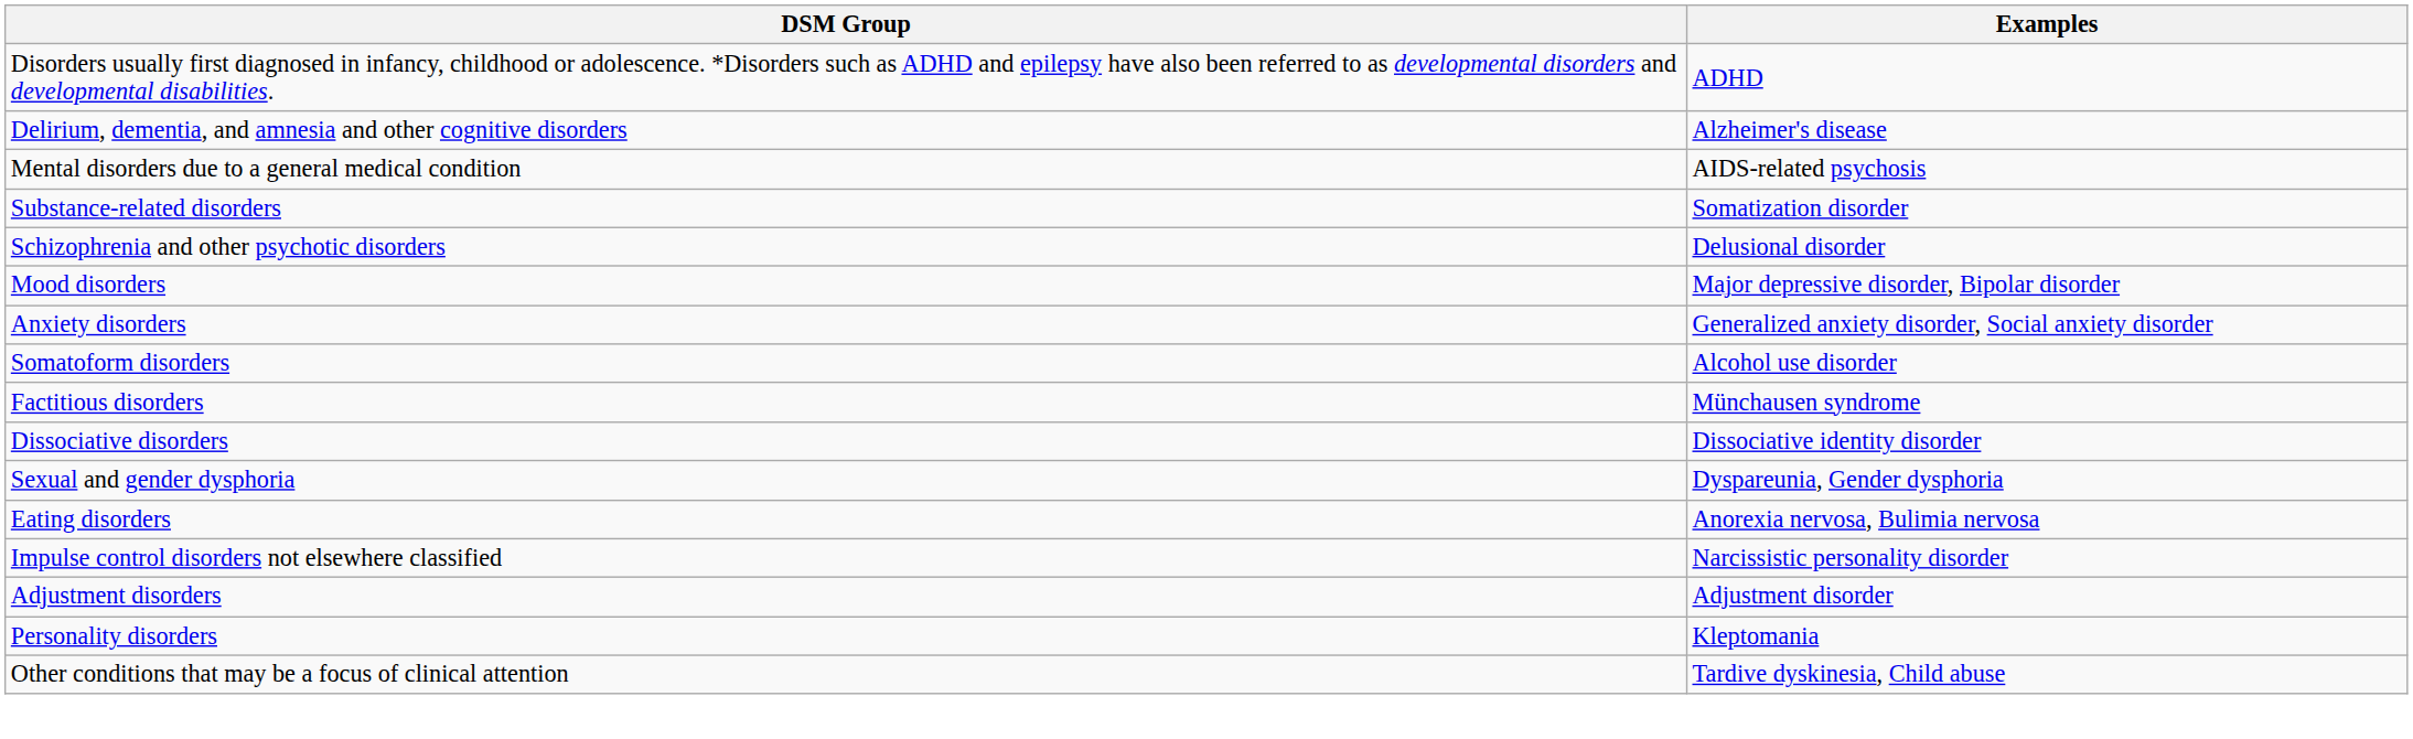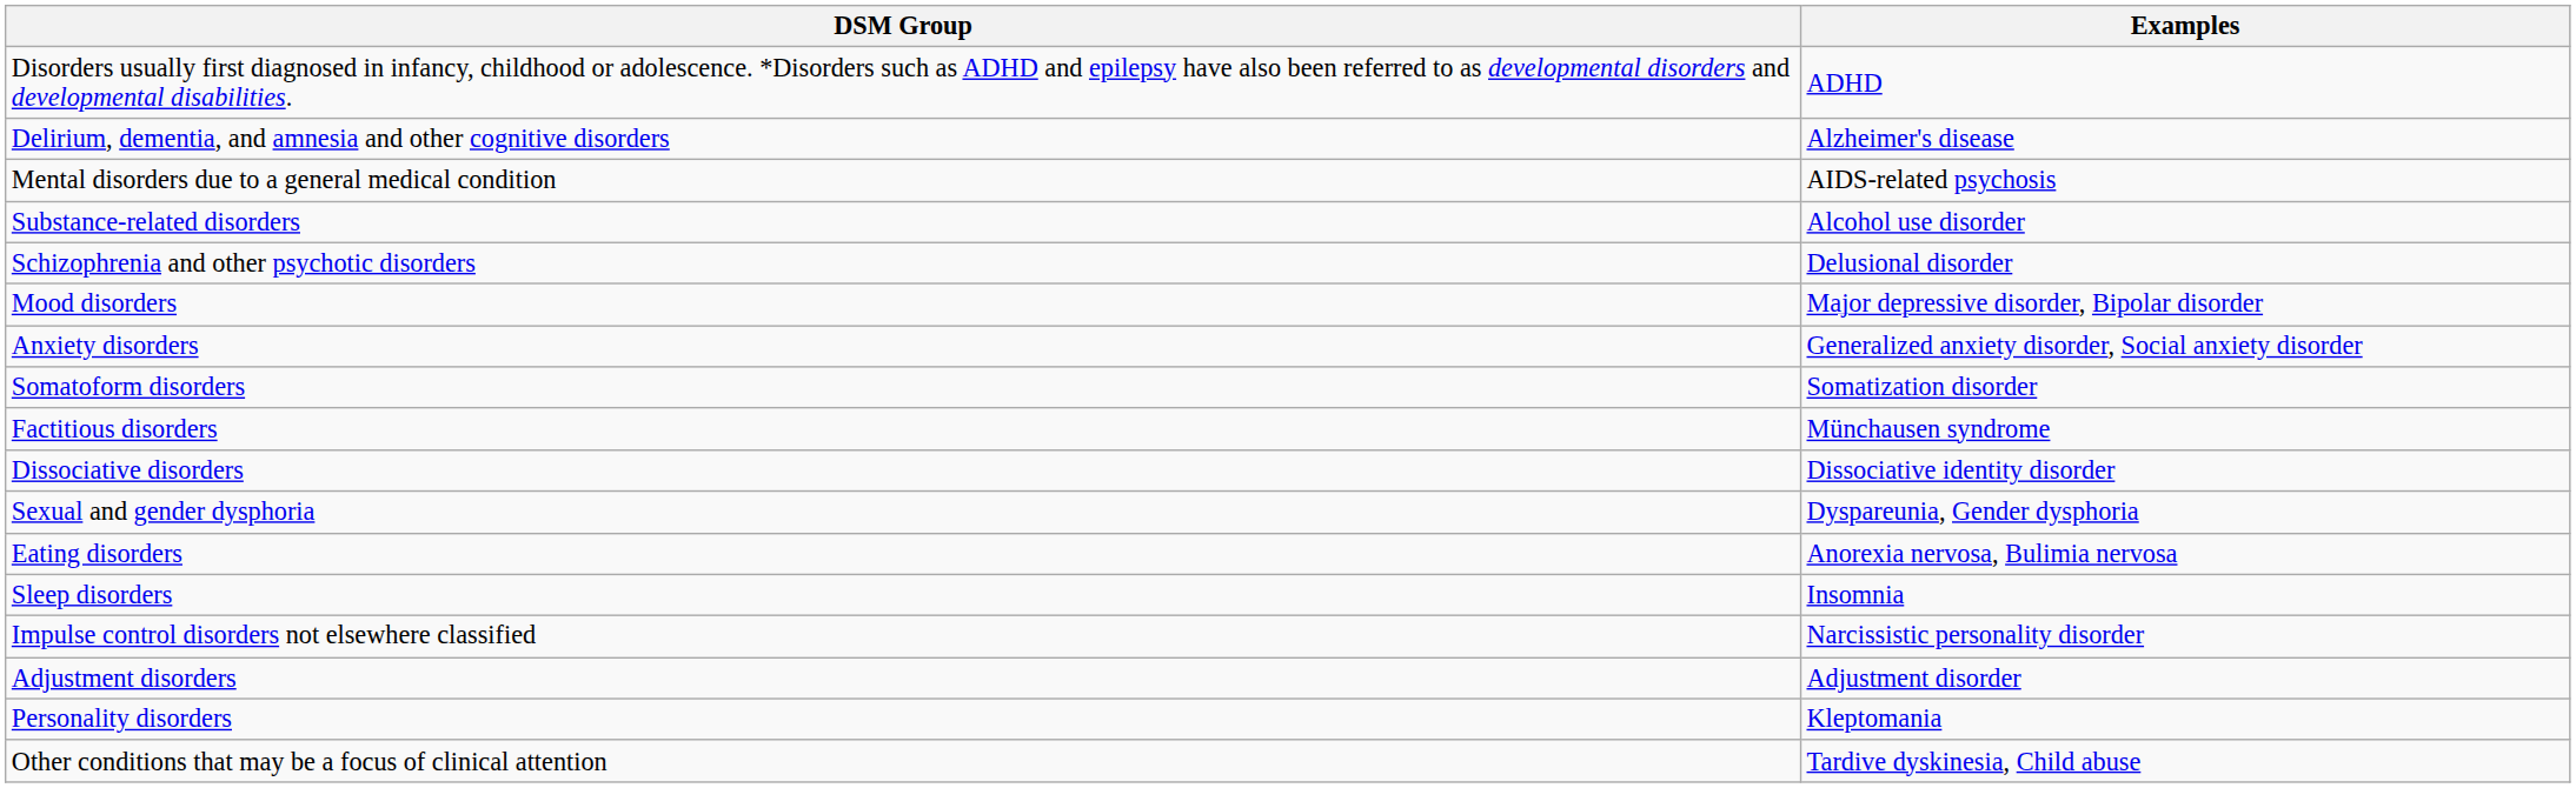 <table class=wikitable>
 <tr>
 <th style="width:70%;">DSM Group</th>
 <th>Examples</th>
 </tr>
 <tr>
 <td>Disorders usually first diagnosed in infancy, childhood or adolescence. *Disorders such as <a href='#'>ADHD</a> and <a href='#'>epilepsy</a> have also been referred to as <em><a href='#'>developmental disorders</a></em> and <em><a href='#'>developmental disabilities</a></em>.</td>
 <td><a href='#'>ADHD</a></td>
 </tr>
 <tr>
 <td><a href='#'>Delirium</a>, <a href='#'>dementia</a>, and <a href='#'>amnesia</a> and other <a href='#'>cognitive disorders</a></td>
 <td><a href='#'>Alzheimer's disease</a></td>
 </tr>
 <tr>
 <td>Mental disorders due to a general medical condition</td>
 <td>AIDS-related <a href='#'>psychosis</a></td>
 </tr>
 <tr>
 <td><a href='#'>Substance-related disorders</a></td>
-<td><a href='#'>Somatization disorder</a></td>
+<td><a href='#'>Alcohol use disorder</a></td>
 </tr>
 <tr>
 <td><a href='#'>Schizophrenia</a> and other <a href='#'>psychotic disorders</a></td>
 <td><a href='#'>Delusional disorder</a></td>
 </tr>
 <tr>
 <td><a href='#'>Mood disorders</a></td>
 <td><a href='#'>Major depressive disorder</a>, <a href='#'>Bipolar disorder</a></td>
 </tr>
 <tr>
 <td><a href='#'>Anxiety disorders</a></td>
 <td><a href='#'>Generalized anxiety disorder</a>, <a href='#'>Social anxiety disorder</a></td>
 </tr>
 <tr>
 <td><a href='#'>Somatoform disorders</a></td>
-<td><a href='#'>Alcohol use disorder</a></td>
+<td><a href='#'>Somatization disorder</a></td>
 </tr>
 <tr>
 <td><a href='#'>Factitious disorders</a></td>
 <td><a href='#'>Münchausen syndrome</a></td>
 </tr>
 <tr>
 <td><a href='#'>Dissociative disorders</a></td>
 <td><a href='#'>Dissociative identity disorder</a></td>
 </tr>
 <tr>
 <td><a href='#'>Sexual</a> and <a href='#'>gender dysphoria</a></td>
 <td><a href='#'>Dyspareunia</a>, <a href='#'>Gender dysphoria</a></td>
 </tr>
 <tr>
 <td><a href='#'>Eating disorders</a></td>
 <td><a href='#'>Anorexia nervosa</a>, <a href='#'>Bulimia nervosa</a></td>
 </tr>
 <tr>
+<td><a href='#'>Sleep disorders</a></td>
+<td><a href='#'>Insomnia</a></td>
+</tr>
+<tr>
 <td><a href='#'>Impulse control disorders</a> not elsewhere classified</td>
 <td><a href='#'>Narcissistic personality disorder</a></td>
 </tr>
 <tr>
 <td><a href='#'>Adjustment disorders</a></td>
 <td><a href='#'>Adjustment disorder</a></td>
 </tr>
 <tr>
 <td><a href='#'>Personality disorders</a></td>
 <td><a href='#'>Kleptomania</a></td>
 </tr>
 <tr>
 <td>Other conditions that may be a focus of clinical attention</td>
 <td><a href='#'>Tardive dyskinesia</a>, <a href='#'>Child abuse</a></td>
 </tr>
 </table>
